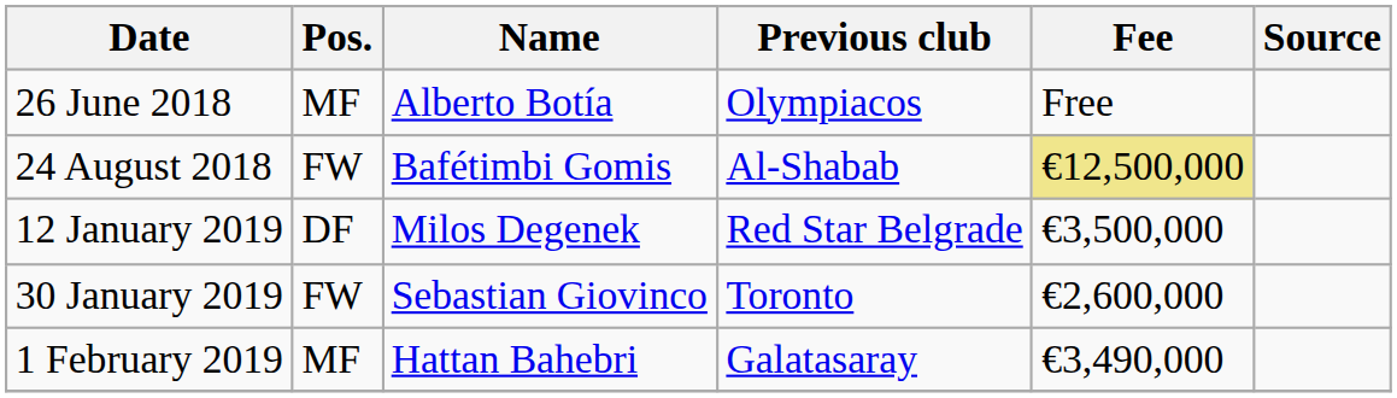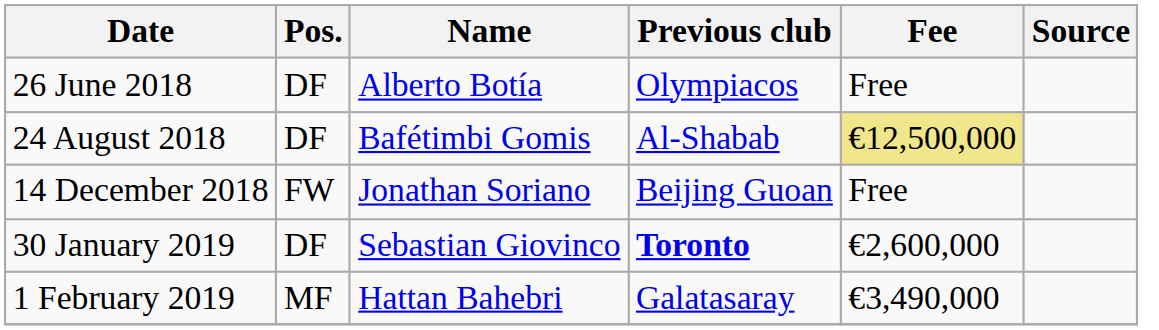 <table class="wikitable" style="text-align:left">
 <tr>
 <th>Date</th>
 <th>Pos.</th>
 <th>Name</th>
 <th>Previous club</th>
 <th>Fee</th>
 <th>Source</th>
 </tr>
 <tr>
 <td>26 June 2018</td>
-<td>MF</td>
+<td>DF</td>
 <td> <a href='#'>Alberto Botía</a></td>
 <td> <a href='#'>Olympiacos</a></td>
 <td>Free</td>
 <td></td>
 </tr>
 <tr>
 <td>24 August 2018</td>
-<td>FW</td>
+<td>DF</td>
 <td> <a href='#'>Bafétimbi Gomis</a></td>
 <td> <a href='#'>Al-Shabab</a></td>
 <td style="background: khaki;">€12,500,000</td>
 <td></td>
 </tr>
 <tr>
-<td>12 January 2019</td>
-<td>DF</td>
-<td> <a href='#'>Milos Degenek</a></td>
-<td> <a href='#'>Red Star Belgrade</a></td>
-<td>€3,500,000</td>
+<td>14 December 2018</td>
+<td>FW</td>
+<td> <a href='#'>Jonathan Soriano</a></td>
+<td> <a href='#'>Beijing Guoan</a></td>
+<td>Free</td>
 <td></td>
 </tr>
 <tr>
 <td>30 January 2019</td>
-<td>FW</td>
+<td>DF</td>
 <td> <a href='#'>Sebastian Giovinco</a></td>
-<td> <a href='#'>Toronto</a></td>
+<td><strong> <a href='#'>Toronto</a></strong></td>
 <td>€2,600,000</td>
 <td></td>
 </tr>
 <tr>
 <td>1 February 2019</td>
 <td>MF</td>
 <td> <a href='#'>Hattan Bahebri</a></td>
 <td> <a href='#'>Galatasaray</a></td>
 <td>€3,490,000</td>
 <td></td>
 </tr>
 <tr>
 </tr>
 </table>
